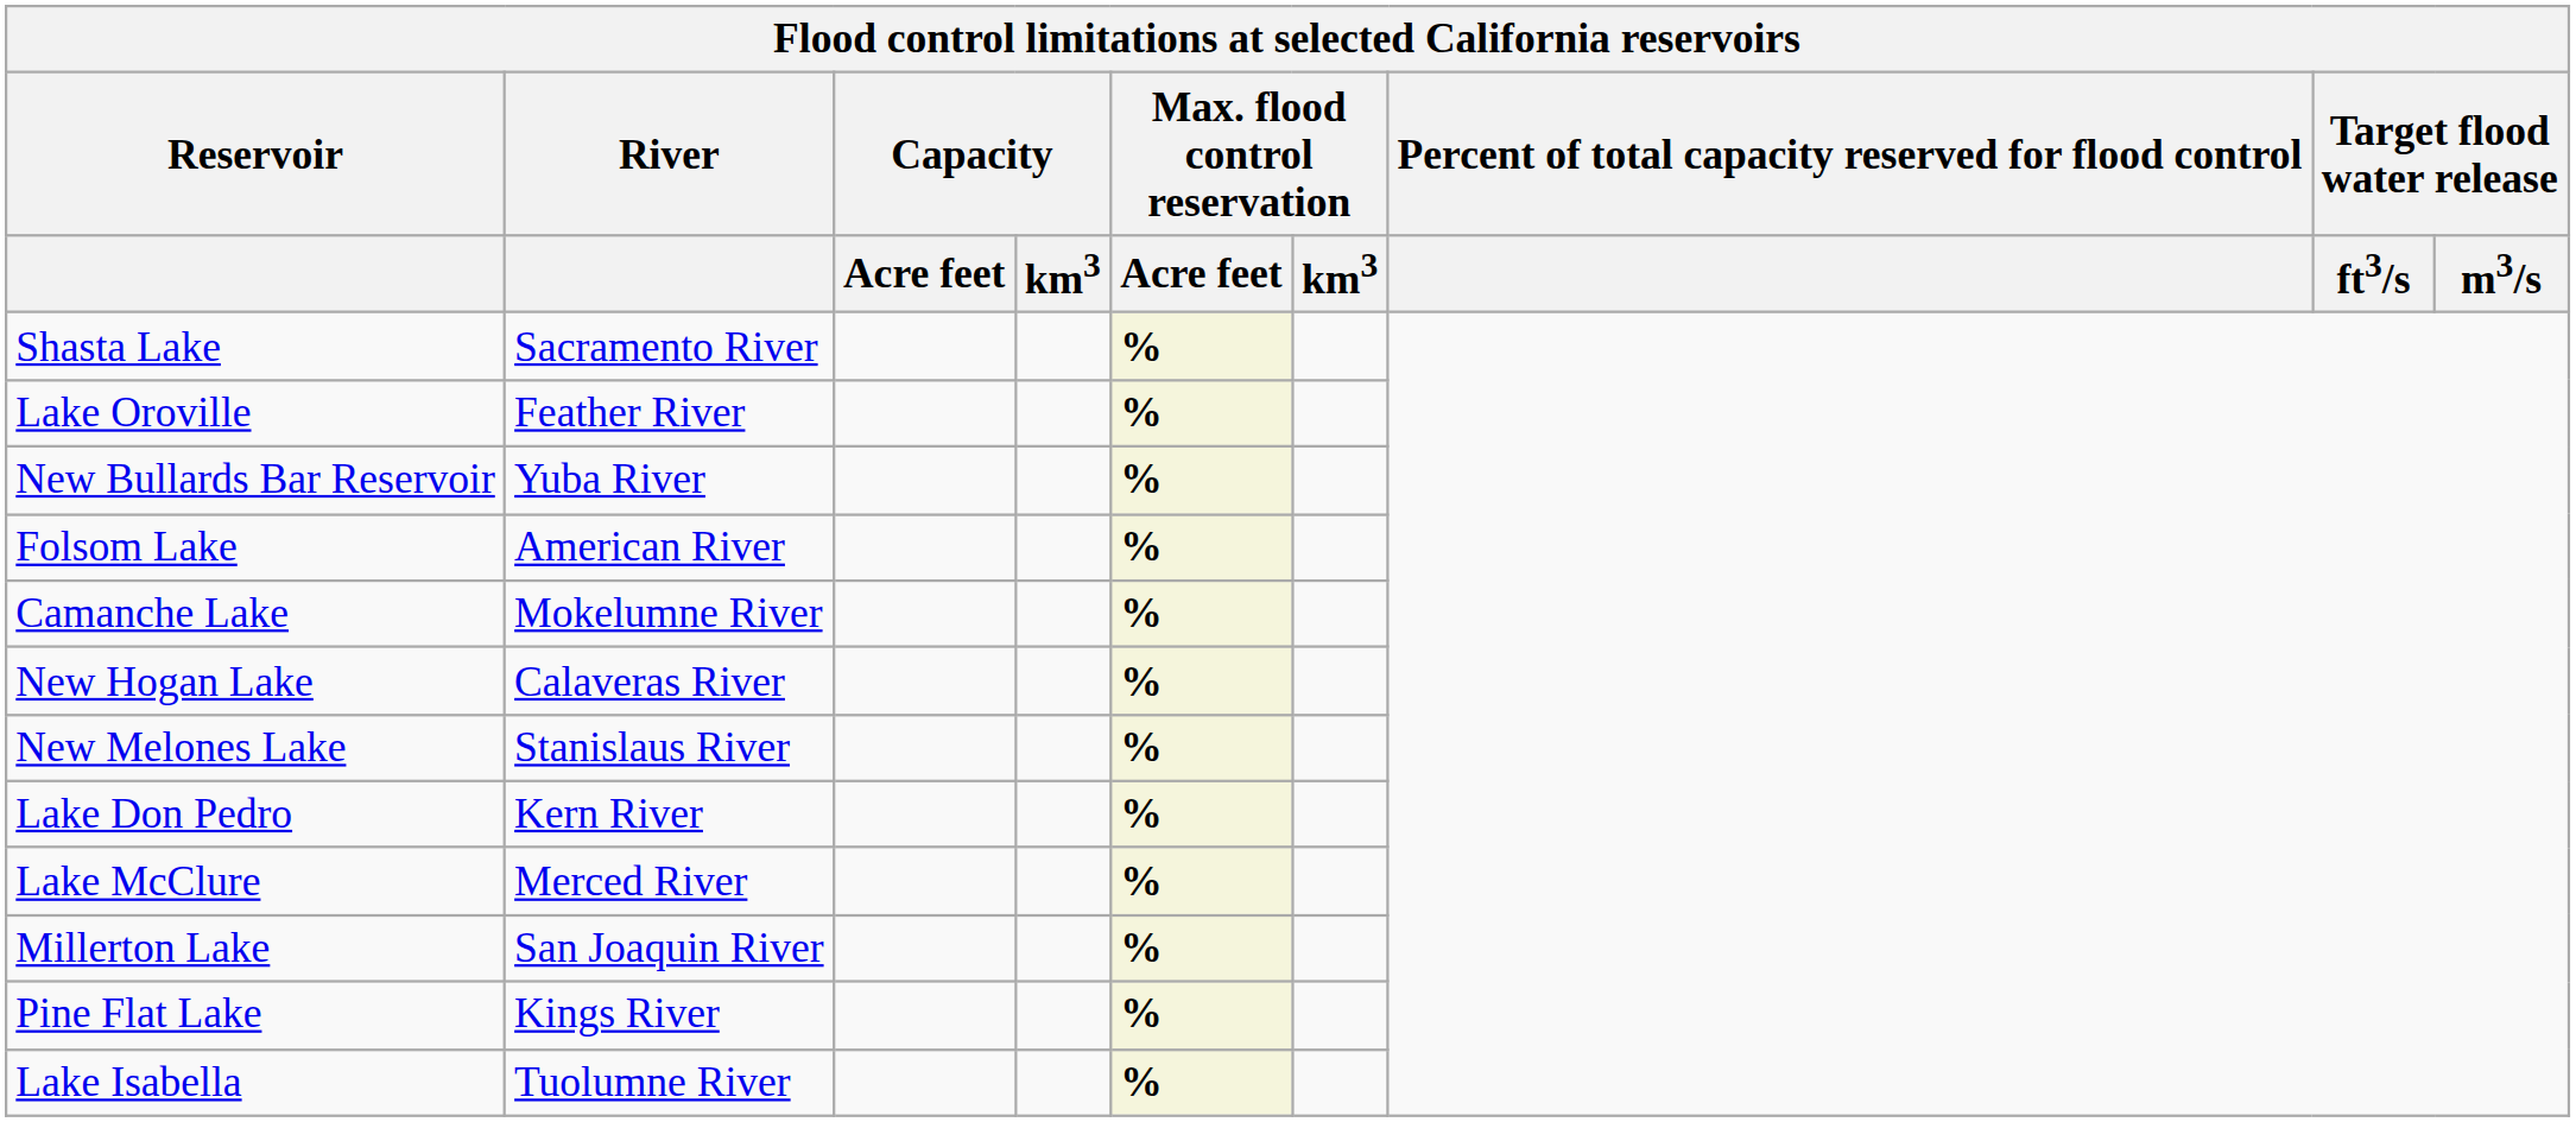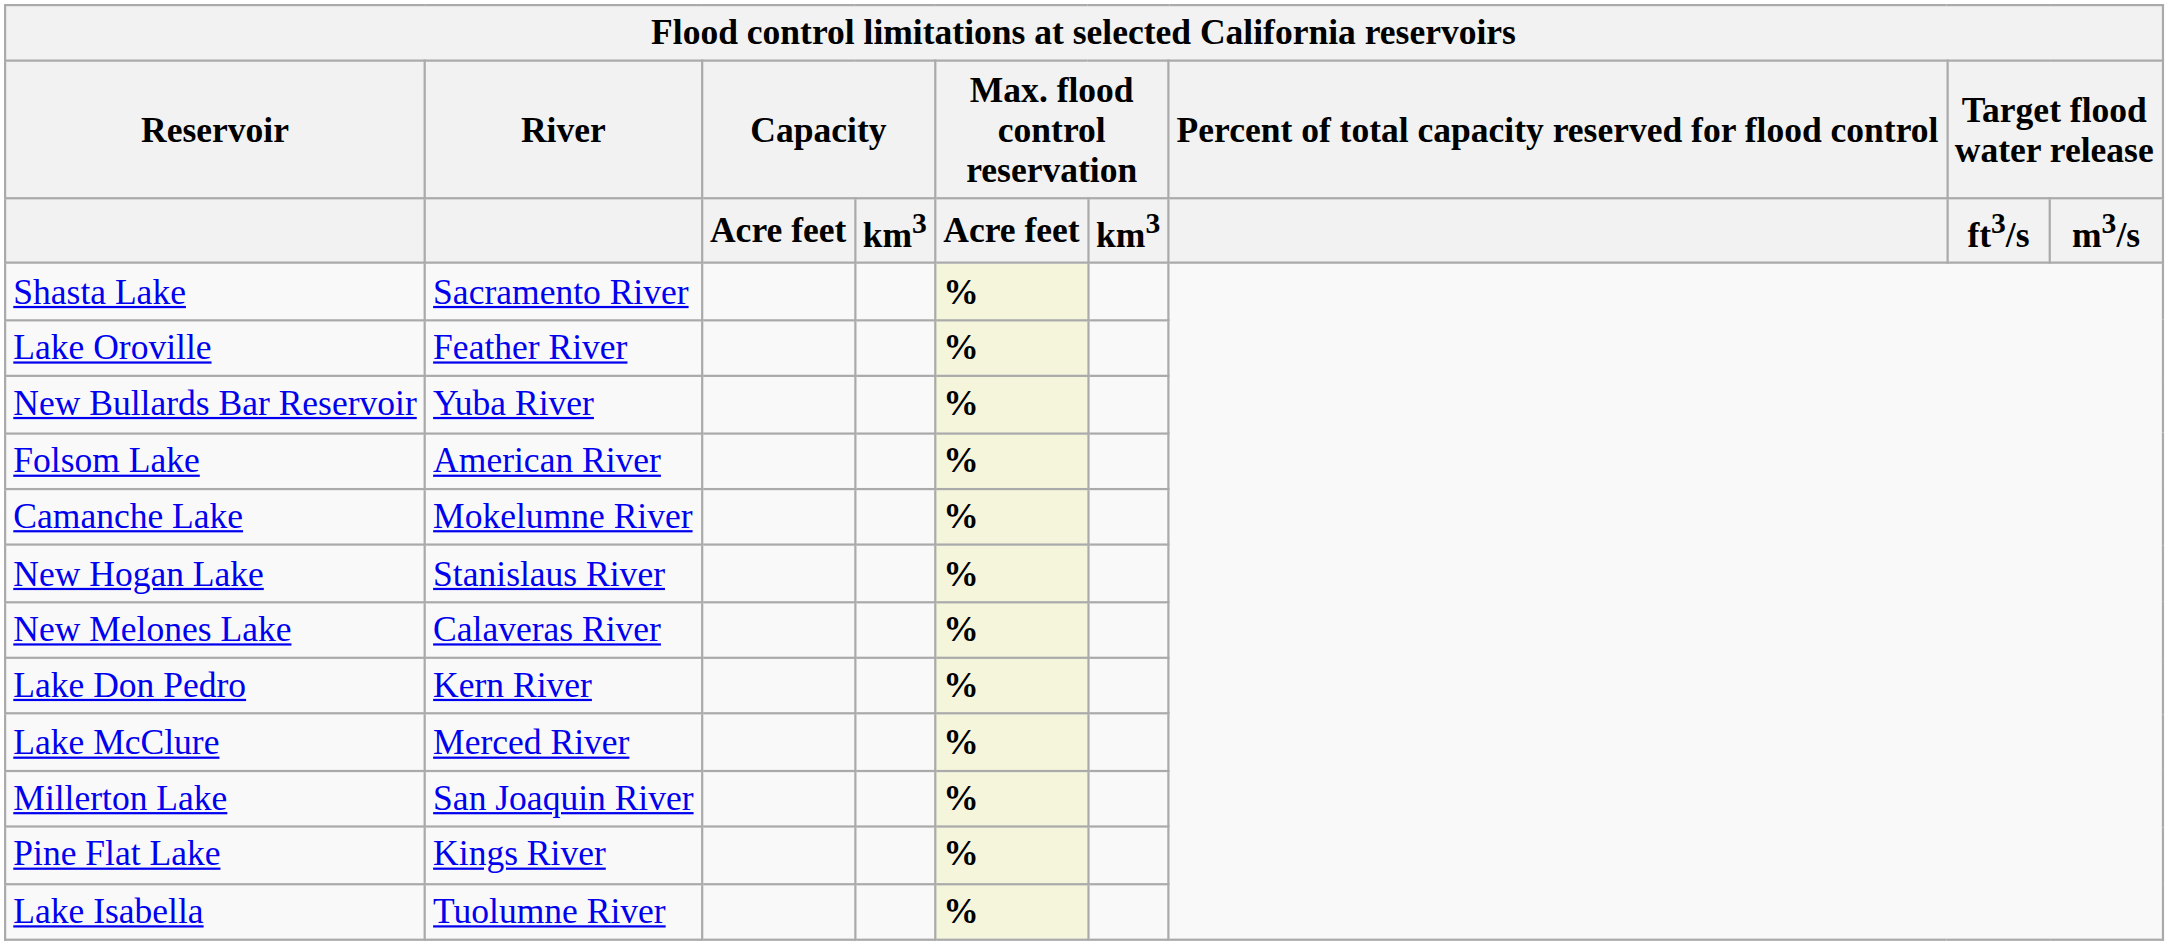 <table class="wikitable sortable">
 <tr>
 <th colspan=9>Flood control limitations at selected California reservoirs</th>
 </tr>
 <tr>
 <th>Reservoir</th>
 <th>River</th>
 <th colspan=2>Capacity</th>
 <th colspan=2>Max. flood<br>control<br>reservation</th>
 <th>Percent of total capacity reserved for flood control</th>
 <th colspan=2>Target flood<br>water release</th>
 </tr>
 <tr>
 <th></th>
 <th></th>
 <th>Acre feet</th>
 <th>km<sup>3</sup></th>
 <th>Acre feet</th>
 <th>km<sup>3</sup></th>
 <th></th>
 <th>ft<sup>3</sup>/s</th>
 <th>m<sup>3</sup>/s</th>
 </tr>
 <tr>
 <td><a href='#'>Shasta Lake</a></td>
 <td><a href='#'>Sacramento River</a></td>
 <td></td>
 <td></td>
 <td style="background:beige;"><strong>%</strong></td>
 <td></td>
 </tr>
 <tr>
 <td><a href='#'>Lake Oroville</a></td>
 <td><a href='#'>Feather River</a></td>
 <td></td>
 <td></td>
 <td style="background:beige;"><strong>%</strong></td>
 <td></td>
 </tr>
 <tr>
 <td><a href='#'>New Bullards Bar Reservoir</a></td>
 <td><a href='#'>Yuba River</a></td>
 <td></td>
 <td></td>
 <td style="background:beige;"><strong>%</strong></td>
 <td></td>
 </tr>
 <tr>
 <td><a href='#'>Folsom Lake</a></td>
 <td><a href='#'>American River</a></td>
 <td></td>
 <td></td>
 <td style="background:beige;"><strong>%</strong></td>
 <td></td>
 </tr>
 <tr>
 <td><a href='#'>Camanche Lake</a></td>
 <td><a href='#'>Mokelumne River</a></td>
 <td></td>
 <td></td>
 <td style="background:beige;"><strong>%</strong></td>
 <td></td>
 </tr>
 <tr>
 <td><a href='#'>New Hogan Lake</a></td>
-<td><a href='#'>Calaveras River</a></td>
+<td><a href='#'>Stanislaus River</a></td>
 <td></td>
 <td></td>
 <td style="background:beige;"><strong>%</strong></td>
 <td></td>
 </tr>
 <tr>
 <td><a href='#'>New Melones Lake</a></td>
-<td><a href='#'>Stanislaus River</a></td>
+<td><a href='#'>Calaveras River</a></td>
 <td></td>
 <td></td>
 <td style="background:beige;"><strong>%</strong></td>
 <td></td>
 </tr>
 <tr>
 <td><a href='#'>Lake Don Pedro</a></td>
 <td><a href='#'>Kern River</a></td>
 <td></td>
 <td></td>
 <td style="background:beige;"><strong>%</strong></td>
 <td></td>
 </tr>
 <tr>
 <td><a href='#'>Lake McClure</a></td>
 <td><a href='#'>Merced River</a></td>
 <td></td>
 <td></td>
 <td style="background:beige;"><strong>%</strong></td>
 <td></td>
 </tr>
 <tr>
 <td><a href='#'>Millerton Lake</a></td>
 <td><a href='#'>San Joaquin River</a></td>
 <td></td>
 <td></td>
 <td style="background:beige;"><strong>%</strong></td>
 <td></td>
 </tr>
 <tr>
 <td><a href='#'>Pine Flat Lake</a></td>
 <td><a href='#'>Kings River</a></td>
 <td></td>
 <td></td>
 <td style="background:beige;"><strong>%</strong></td>
 <td></td>
 </tr>
 <tr>
 <td><a href='#'>Lake Isabella</a></td>
 <td><a href='#'>Tuolumne River</a></td>
 <td></td>
 <td></td>
 <td style="background:beige;"><strong>%</strong></td>
 <td></td>
 </tr>
 </table>
